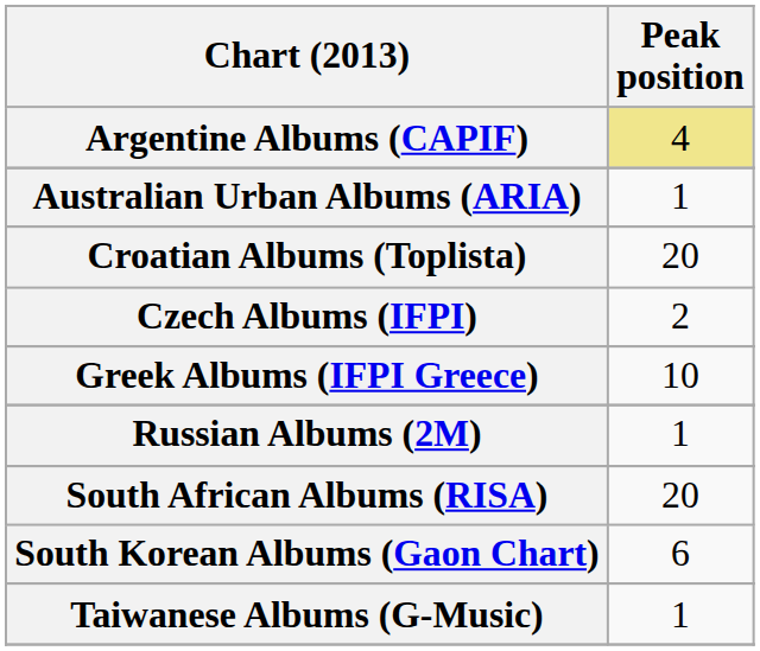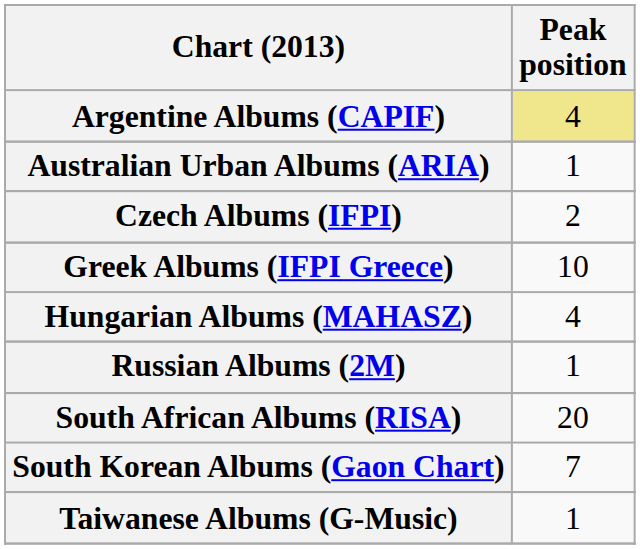 <table class="wikitable plainrowheaders sortable" style="text-align:center;">
 <tr>
 <th scope="col">Chart (2013)</th>
 <th scope="col">Peak<br>position</th>
 </tr>
 <tr>
 <th scope="row">Argentine Albums (<a href='#'>CAPIF</a>)</th>
 <td style="background: khaki;">4</td>
 </tr>
 <tr>
 </tr>
 <tr>
 <th scope="row">Australian Urban Albums (<a href='#'>ARIA</a>)</th>
 <td>1</td>
 </tr>
 <tr>
 </tr>
 <tr>
 </tr>
 <tr>
 </tr>
 <tr>
 </tr>
 <tr>
-<th scope="row">Croatian Albums (Toplista)</th>
-<td>20</td>
-</tr>
-<tr>
 <th scope="row">Czech Albums (<a href='#'>IFPI</a>)</th>
 <td>2</td>
 </tr>
 <tr>
 </tr>
 <tr>
 </tr>
 <tr>
 </tr>
 <tr>
 </tr>
 <tr>
 </tr>
 <tr>
 <th scope="row">Greek Albums (<a href='#'>IFPI Greece</a>)</th>
 <td>10</td>
+</tr>
+<tr>
+<th scope="row">Hungarian Albums (<a href='#'>MAHASZ</a>)</th>
+<td>4</td>
 </tr>
 <tr>
 </tr>
 <tr>
 </tr>
 <tr>
 </tr>
 <tr>
 </tr>
 <tr>
 </tr>
 <tr>
 </tr>
 <tr>
 </tr>
 <tr>
 </tr>
 <tr>
 <th scope="row">Russian Albums (<a href='#'>2M</a>)</th>
 <td>1</td>
 </tr>
 <tr>
 </tr>
 <tr>
 <th scope="row">South African Albums (<a href='#'>RISA</a>)</th>
 <td>20</td>
 </tr>
 <tr>
 <th scope="row">South Korean Albums (<a href='#'>Gaon Chart</a>)</th>
-<td>6</td>
+<td>7</td>
 </tr>
 <tr>
 </tr>
 <tr>
 </tr>
 <tr>
 </tr>
 <tr>
 <th scope="row">Taiwanese Albums (G-Music)</th>
 <td>1</td>
 </tr>
 <tr>
 </tr>
 <tr>
 </tr>
 <tr>
 </tr>
 <tr>
 </tr>
 <tr>
 </tr>
 <tr>
 </tr>
 </table>
